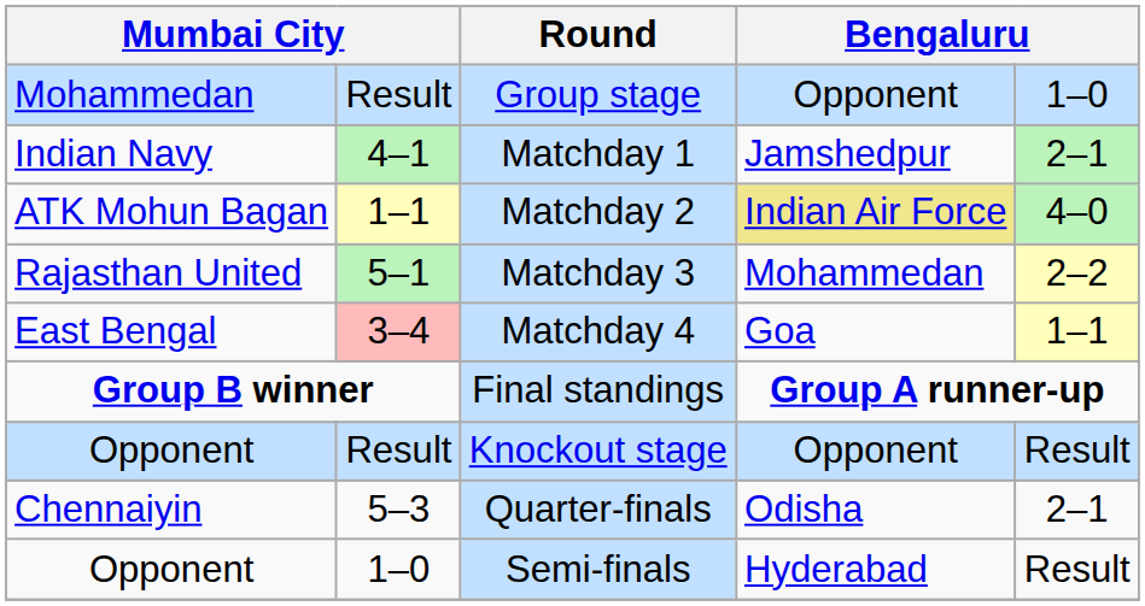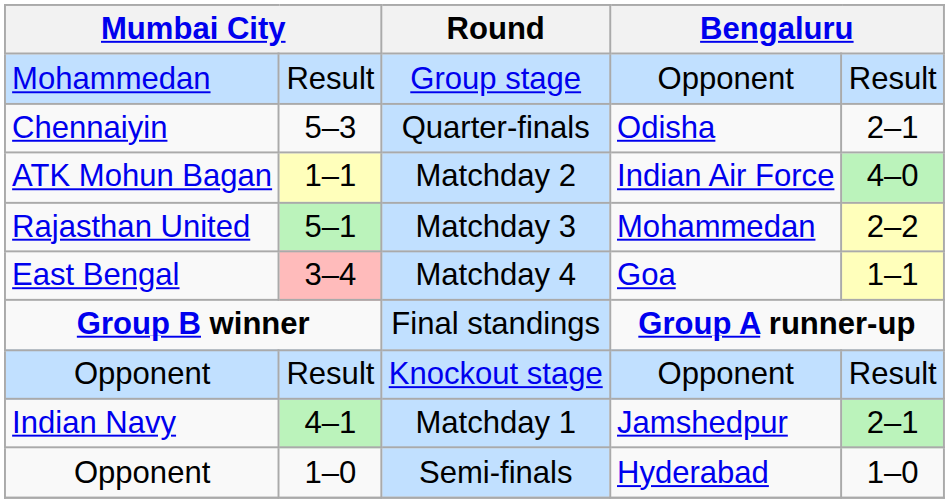 <table class="wikitable" style="text-align:center">
 <tr>
 <th colspan="2"><a href='#'>Mumbai City</a></th>
 <th>Round</th>
 <th colspan="2"><a href='#'>Bengaluru</a></th>
 </tr>
 <tr style="background:#C1E0FF">
 <td style="text-align:left"><a href='#'>Mohammedan</a></td>
 <td colspan="1">Result</td>
 <td><a href='#'>Group stage</a></td>
 <td>Opponent</td>
-<td>1–0</td>
+<td colspan="1">Result</td>
 </tr>
 <tr>
-<td style="text-align:left"><a href='#'>Indian Navy</a></td>
-<td colspan="1" style="background:#BBF3BB">4–1</td>
-<td style="background:#C1E0FF">Matchday 1</td>
-<td style="text-align:left"><a href='#'>Jamshedpur</a></td>
-<td colspan="1" style="background:#BBF3BB">2–1</td>
+<td style="text-align:left"><a href='#'>Chennaiyin</a></td>
+<td>5–3<br></td>
+<td style="background:#C1E0FF">Quarter-finals</td>
+<td style="text-align:left"><a href='#'>Odisha</a></td>
+<td>2–1<br></td>
 </tr>
 <tr>
 <td style="text-align:left"><a href='#'>ATK Mohun Bagan</a></td>
 <td colspan="1" style="background:#FFFFBB">1–1</td>
 <td style="background:#C1E0FF">Matchday 2</td>
-<td style="background: khaki; text-align:left"><a href='#'>Indian Air Force</a></td>
+<td style="text-align:left"><a href='#'>Indian Air Force</a></td>
 <td colspan="1" style="background:#BBF3BB">4–0</td>
 </tr>
 <tr>
 <td style="text-align:left"><a href='#'>Rajasthan United</a></td>
 <td colspan="1" style="background:#BBF3BB">5–1</td>
 <td style="background:#C1E0FF">Matchday 3</td>
 <td style="text-align:left"><a href='#'>Mohammedan</a></td>
 <td colspan="1" style="background:#FFFFBB">2–2</td>
 </tr>
 <tr>
 <td style="text-align:left"><a href='#'>East Bengal</a></td>
 <td colspan="1" style="background:#FFBBBB">3–4</td>
 <td style="background:#C1E0FF">Matchday 4</td>
 <td style="text-align:left"><a href='#'>Goa</a></td>
 <td colspan="1" style="background:#FFFFBB">1–1</td>
 </tr>
 <tr>
 <td colspan="2" style="vertical-align:top"><strong><a href='#'>Group B</a> winner</strong></td>
 <td style="background:#C1E0FF">Final standings</td>
 <td colspan="2" style="vertical-align:top"><strong><a href='#'>Group A</a> runner-up</strong></td>
 </tr>
 <tr style="background:#C1E0FF">
 <td>Opponent</td>
 <td>Result</td>
 <td><a href='#'>Knockout stage</a></td>
 <td>Opponent</td>
 <td>Result</td>
 </tr>
 <tr>
-<td style="text-align:left"><a href='#'>Chennaiyin</a></td>
-<td>5–3<br></td>
-<td style="background:#C1E0FF">Quarter-finals</td>
-<td style="text-align:left"><a href='#'>Odisha</a></td>
-<td>2–1<br></td>
+<td style="text-align:left"><a href='#'>Indian Navy</a></td>
+<td colspan="1" style="background:#BBF3BB">4–1</td>
+<td style="background:#C1E0FF">Matchday 1</td>
+<td style="text-align:left"><a href='#'>Jamshedpur</a></td>
+<td colspan="1" style="background:#BBF3BB">2–1</td>
 </tr>
 <tr>
 <td>Opponent</td>
 <td>1–0</td>
 <td style="background:#C1E0FF">Semi-finals</td>
 <td style="text-align:left"><a href='#'>Hyderabad</a></td>
-<td colspan="1">Result</td>
+<td>1–0</td>
 </tr>
 <tr>
 </tr>
 </table>
